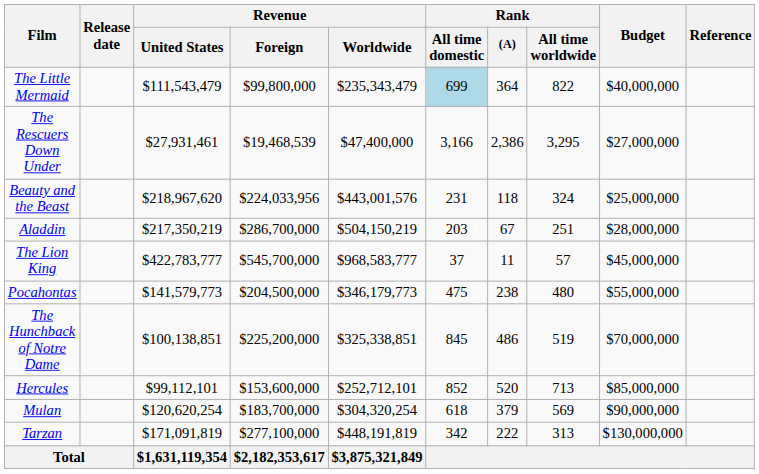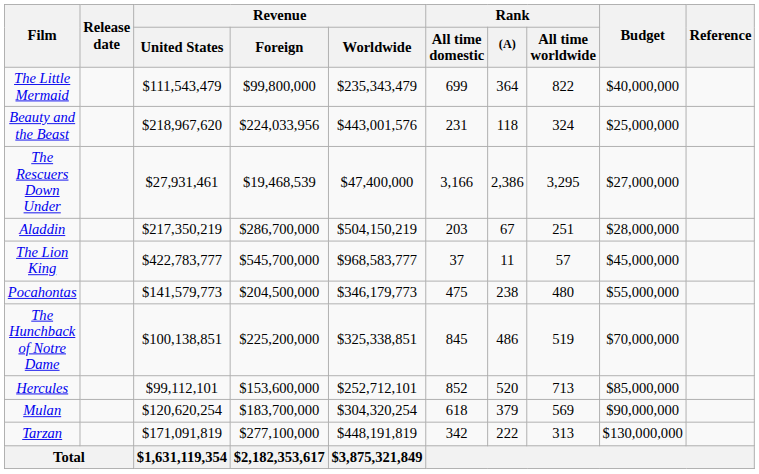 <table class="wikitable sortable"  style="width:99%; text-align:center;">
 <tr>
 <th rowspan="2">Film</th>
 <th rowspan="2">Release date</th>
 <th colspan="3">Revenue</th>
 <th colspan="3">Rank</th>
 <th rowspan="2">Budget</th>
 <th rowspan="2" class=unsortable>Reference</th>
 </tr>
 <tr>
 <th>United States</th>
 <th>Foreign</th>
 <th>Worldwide</th>
 <th>All time domestic</th>
 <th><sup><strong>(A)</strong></sup></th>
 <th>All time worldwide</th>
 </tr>
 <tr>
 <td><em><a href='#'>The Little Mermaid</a></em></td>
 <td></td>
 <td>$111,543,479</td>
 <td>$99,800,000</td>
 <td>$235,343,479</td>
-<td style="background: lightblue;">699</td>
+<td>699</td>
 <td>364</td>
 <td>822</td>
 <td>$40,000,000</td>
+<td></td>
+</tr>
+<tr>
+<td><em><a href='#'>Beauty and the Beast</a></em></td>
+<td></td>
+<td>$218,967,620</td>
+<td>$224,033,956</td>
+<td>$443,001,576</td>
+<td>231</td>
+<td>118</td>
+<td>324</td>
+<td>$25,000,000</td>
 <td></td>
 </tr>
 <tr>
 <td><em><a href='#'>The Rescuers Down Under</a></em></td>
 <td></td>
 <td>$27,931,461</td>
 <td>$19,468,539</td>
 <td>$47,400,000</td>
 <td>3,166</td>
 <td>2,386</td>
 <td>3,295</td>
 <td>$27,000,000</td>
-<td></td>
-</tr>
-<tr>
-<td><em><a href='#'>Beauty and the Beast</a></em></td>
-<td></td>
-<td>$218,967,620</td>
-<td>$224,033,956</td>
-<td>$443,001,576</td>
-<td>231</td>
-<td>118</td>
-<td>324</td>
-<td>$25,000,000</td>
 <td></td>
 </tr>
 <tr>
 <td><em><a href='#'>Aladdin</a></em></td>
 <td></td>
 <td>$217,350,219</td>
 <td>$286,700,000</td>
 <td>$504,150,219</td>
 <td>203</td>
 <td>67</td>
 <td>251</td>
 <td>$28,000,000</td>
 <td></td>
 </tr>
 <tr>
 <td><em><a href='#'>The Lion King</a></em></td>
 <td></td>
 <td>$422,783,777</td>
 <td>$545,700,000</td>
 <td>$968,583,777</td>
 <td>37</td>
 <td>11</td>
 <td>57</td>
 <td>$45,000,000</td>
 <td></td>
 </tr>
 <tr>
 <td><em><a href='#'>Pocahontas</a></em></td>
 <td></td>
 <td>$141,579,773</td>
 <td>$204,500,000</td>
 <td>$346,179,773</td>
 <td>475</td>
 <td>238</td>
 <td>480</td>
 <td>$55,000,000</td>
 <td></td>
 </tr>
 <tr>
 <td><em><a href='#'>The Hunchback of Notre Dame</a></em></td>
 <td></td>
 <td>$100,138,851</td>
 <td>$225,200,000</td>
 <td>$325,338,851</td>
 <td>845</td>
 <td>486</td>
 <td>519</td>
 <td>$70,000,000</td>
 <td></td>
 </tr>
 <tr>
 <td><em><a href='#'>Hercules</a></em></td>
 <td></td>
 <td>$99,112,101</td>
 <td>$153,600,000</td>
 <td>$252,712,101</td>
 <td>852</td>
 <td>520</td>
 <td>713</td>
 <td>$85,000,000</td>
 <td></td>
 </tr>
 <tr>
 <td><em><a href='#'>Mulan</a></em></td>
 <td></td>
 <td>$120,620,254</td>
 <td>$183,700,000</td>
 <td>$304,320,254</td>
 <td>618</td>
 <td>379</td>
 <td>569</td>
 <td>$90,000,000</td>
 <td></td>
 </tr>
 <tr>
 <td><em><a href='#'>Tarzan</a></em></td>
 <td></td>
 <td>$171,091,819</td>
 <td>$277,100,000</td>
 <td>$448,191,819</td>
 <td>342</td>
 <td>222</td>
 <td>313</td>
 <td>$130,000,000</td>
 <td></td>
 </tr>
 <tr>
 <th colspan="2">Total</th>
 <th>$1,631,119,354</th>
 <th>$2,182,353,617</th>
 <th>$3,875,321,849</th>
 <th colspan="5"></th>
 </tr>
 </table>
